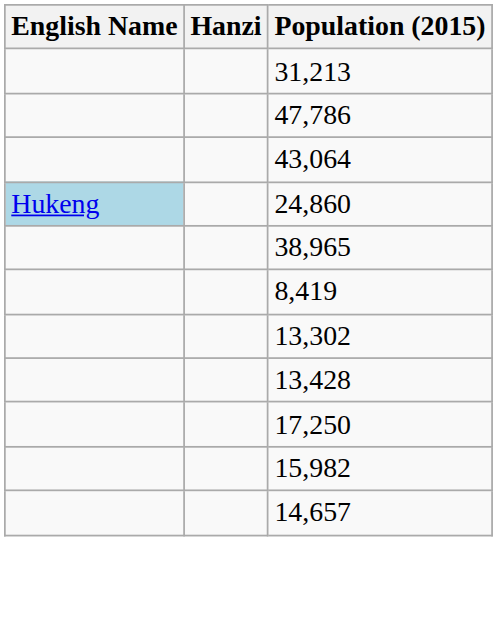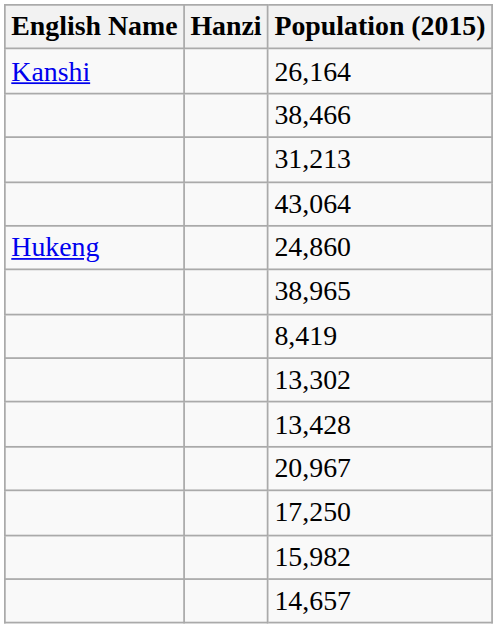 <table class="wikitable">
 <tr>
 <th>English Name</th>
 <th>Hanzi</th>
 <th>Population (2015)</th>
+</tr>
+<tr>
+<td><a href='#'>Kanshi</a></td>
+<td></td>
+<td>26,164</td>
+</tr>
+<tr>
+<td></td>
+<td></td>
+<td>38,466</td>
 </tr>
 <tr>
 <td></td>
 <td></td>
 <td>31,213</td>
 </tr>
 <tr>
 <td></td>
 <td></td>
-<td>47,786</td>
-</tr>
-<tr>
-<td></td>
-<td></td>
 <td>43,064</td>
 </tr>
 <tr>
-<td style="background: lightblue;"><a href='#'>Hukeng</a></td>
+<td><a href='#'>Hukeng</a></td>
 <td></td>
 <td>24,860</td>
 </tr>
 <tr>
 <td></td>
 <td></td>
 <td>38,965</td>
 </tr>
 <tr>
 <td></td>
 <td></td>
 <td>8,419</td>
 </tr>
 <tr>
 <td></td>
 <td></td>
 <td>13,302</td>
 </tr>
 <tr>
 <td></td>
 <td></td>
 <td>13,428</td>
 </tr>
 <tr>
 <td></td>
 <td></td>
+<td>20,967</td>
+</tr>
+<tr>
+<td></td>
+<td></td>
 <td>17,250</td>
 </tr>
 <tr>
 <td></td>
 <td></td>
 <td>15,982</td>
 </tr>
 <tr>
 <td></td>
 <td></td>
 <td>14,657</td>
 </tr>
 </table>
